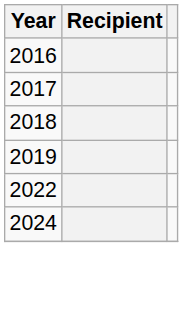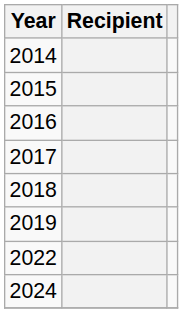 <table class="wikitable plainrowheaders sortable" style="text-align:center">
 <tr>
 <th scope=col>Year</th>
 <th scope=col>Recipient</th>
 <th scope=col class=unsortable></th>
+</tr>
+<tr>
+<td>2014</td>
+<th scope=row style="text-align:center;"></th>
+<td></td>
+</tr>
+<tr>
+<td>2015</td>
+<th scope=row style="text-align:center;"></th>
+<td></td>
 </tr>
 <tr>
 <td>2016</td>
 <th scope=row style="text-align:center;"></th>
 <td></td>
 </tr>
 <tr>
 <td>2017</td>
 <th scope=row style="text-align:center;"></th>
 <td></td>
 </tr>
 <tr>
 <td>2018</td>
 <th scope=row style="text-align:center;"></th>
 <td></td>
 </tr>
 <tr>
 <td>2019</td>
 <th scope=row style="text-align:center;"></th>
 <td></td>
 </tr>
 <tr>
 <td>2022</td>
 <th scope=row style="text-align:center;"></th>
 <td></td>
 </tr>
 <tr>
 <td>2024</td>
 <th scope=row style="text-align:center;"></th>
 <td></td>
 </tr>
 <tr>
 </tr>
 </table>
